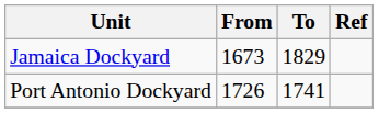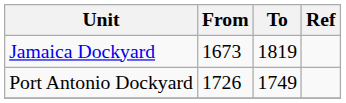 <table class="wikitable">
 <tr>
 <th>Unit</th>
 <th>From</th>
 <th>To</th>
 <th>Ref</th>
 </tr>
 <tr>
 <td><a href='#'>Jamaica Dockyard</a></td>
 <td>1673</td>
-<td>1829</td>
+<td>1819</td>
 <td></td>
 </tr>
 <tr>
 <td>Port Antonio Dockyard</td>
 <td>1726</td>
-<td>1741</td>
+<td>1749</td>
 <td></td>
 </tr>
 <tr>
 </tr>
 </table>
